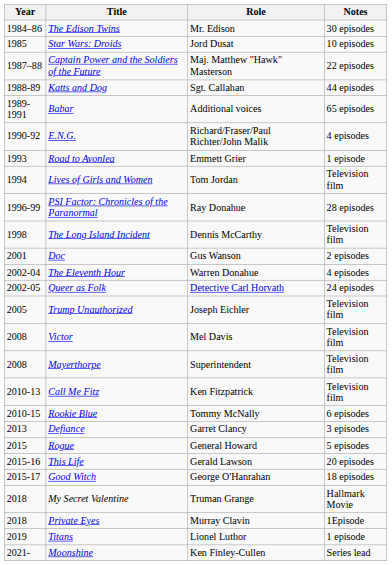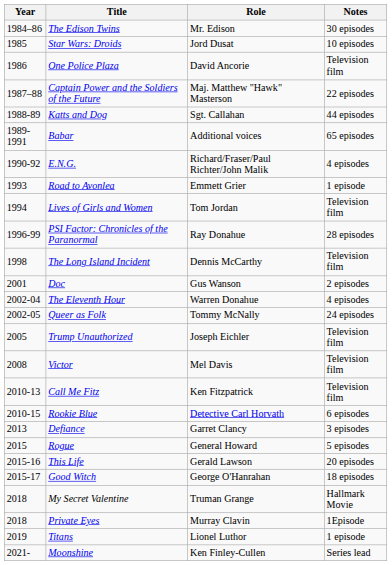 <table class="wikitable sortable">
 <tr>
 <th>Year</th>
 <th>Title</th>
 <th>Role</th>
 <th class="unsortable">Notes</th>
 </tr>
 <tr>
 <td>1984–86</td>
 <td data-sort-value="Edison Twins, The"><em><a href='#'>The Edison Twins</a></em></td>
 <td>Mr. Edison</td>
 <td>30 episodes</td>
 </tr>
 <tr>
 <td>1985</td>
 <td><em><a href='#'>Star Wars: Droids</a></em></td>
 <td>Jord Dusat</td>
 <td>10 episodes</td>
+</tr>
+<tr>
+<td>1986</td>
+<td><em><a href='#'>One Police Plaza</a></em></td>
+<td>David Ancorie</td>
+<td>Television film</td>
 </tr>
 <tr>
 <td>1987–88</td>
 <td><em><a href='#'>Captain Power and the Soldiers of the Future</a></em></td>
 <td>Maj. Matthew "Hawk" Masterson</td>
 <td>22 episodes</td>
 </tr>
 <tr>
 <td>1988-89</td>
 <td><em><a href='#'>Katts and Dog</a></em></td>
 <td>Sgt. Callahan</td>
 <td>44 episodes</td>
 </tr>
 <tr>
 <td>1989-1991</td>
 <td><em><a href='#'>Babar</a></em></td>
 <td>Additional voices</td>
 <td>65 episodes</td>
 </tr>
 <tr>
 <td>1990-92</td>
 <td><em><a href='#'>E.N.G.</a></em></td>
 <td>Richard/Fraser/Paul Richter/John Malik</td>
 <td>4 episodes</td>
 </tr>
 <tr>
 <td>1993</td>
 <td><em><a href='#'>Road to Avonlea</a></em></td>
 <td>Emmett Grier</td>
 <td>1 episode</td>
 </tr>
 <tr>
 <td>1994</td>
 <td><em><a href='#'>Lives of Girls and Women</a></em></td>
 <td>Tom Jordan</td>
 <td>Television film</td>
 </tr>
 <tr>
 <td>1996-99</td>
 <td><em><a href='#'>PSI Factor: Chronicles of the Paranormal</a></em></td>
 <td>Ray Donahue</td>
 <td>28 episodes</td>
 </tr>
 <tr>
 <td>1998</td>
 <td data-sort-value="Long Island Incident, The"><em><a href='#'>The Long Island Incident</a></em></td>
 <td>Dennis McCarthy</td>
 <td>Television film</td>
 </tr>
 <tr>
 <td>2001</td>
 <td><em><a href='#'>Doc</a></em></td>
 <td>Gus Wanson</td>
 <td>2 episodes</td>
 </tr>
 <tr>
 <td>2002-04</td>
 <td data-sort-value="Eleventh Hour, The"><em><a href='#'>The Eleventh Hour</a></em></td>
 <td>Warren Donahue</td>
 <td>4 episodes</td>
 </tr>
 <tr>
 <td>2002-05</td>
 <td><em><a href='#'>Queer as Folk</a></em></td>
-<td><a href='#'>Detective Carl Horvath</a></td>
+<td>Tommy McNally</td>
 <td>24 episodes</td>
 </tr>
 <tr>
 <td>2005</td>
 <td><em><a href='#'>Trump Unauthorized</a></em></td>
 <td>Joseph Eichler</td>
 <td>Television film</td>
 </tr>
 <tr>
 <td>2008</td>
 <td><em><a href='#'>Victor</a></em></td>
 <td>Mel Davis</td>
 <td>Television film</td>
 </tr>
 <tr>
-<td>2008</td>
-<td><em><a href='#'>Mayerthorpe</a></em></td>
-<td>Superintendent</td>
-<td>Television film</td>
-</tr>
-<tr>
 <td>2010-13</td>
 <td><em><a href='#'>Call Me Fitz</a></em></td>
 <td>Ken Fitzpatrick</td>
 <td>Television film</td>
 </tr>
 <tr>
 <td>2010-15</td>
 <td><em><a href='#'>Rookie Blue</a></em></td>
-<td>Tommy McNally</td>
+<td><a href='#'>Detective Carl Horvath</a></td>
 <td>6 episodes</td>
 </tr>
 <tr>
 <td>2013</td>
 <td><em><a href='#'>Defiance</a></em></td>
 <td>Garret Clancy</td>
 <td>3 episodes</td>
 </tr>
 <tr>
 <td>2015</td>
 <td><em><a href='#'>Rogue</a></em></td>
 <td>General Howard</td>
 <td>5 episodes</td>
 </tr>
 <tr>
 <td>2015-16</td>
 <td><em><a href='#'>This Life</a></em></td>
 <td>Gerald Lawson</td>
 <td>20 episodes</td>
 </tr>
 <tr>
 <td>2015-17</td>
 <td><em><a href='#'>Good Witch</a></em></td>
 <td>George O'Hanrahan</td>
 <td>18 episodes</td>
 </tr>
 <tr>
 <td>2018</td>
 <td><em>My Secret Valentine</em></td>
 <td>Truman Grange</td>
 <td>Hallmark Movie</td>
 </tr>
 <tr>
 <td>2018</td>
 <td><em><a href='#'>Private Eyes</a></em></td>
 <td>Murray Clavin</td>
 <td>1Episode</td>
 </tr>
 <tr>
 <td>2019</td>
 <td><em><a href='#'>Titans</a></em></td>
 <td>Lionel Luthor</td>
 <td>1 episode</td>
 </tr>
 <tr>
 <td>2021-</td>
 <td><em><a href='#'>Moonshine</a></em></td>
 <td>Ken Finley-Cullen</td>
 <td>Series lead</td>
 </tr>
 </table>
